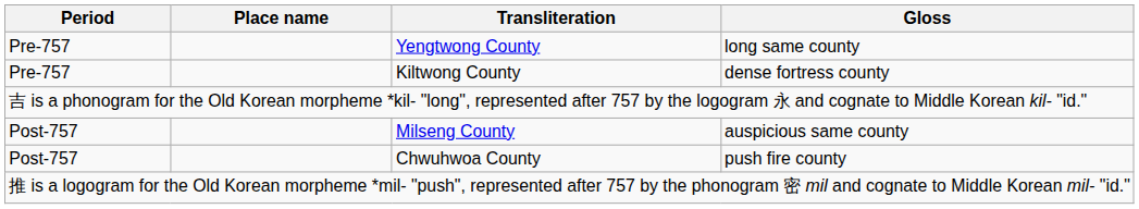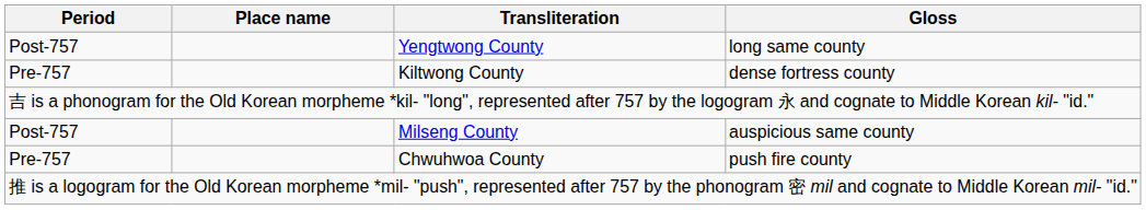 <table class="wikitable">
 <tr>
 <th>Period</th>
 <th>Place name</th>
 <th>Transliteration</th>
 <th>Gloss</th>
 </tr>
 <tr>
-<td>Pre-757</td>
+<td>Post-757</td>
 <td></td>
 <td><a href='#'>Yengtwong County</a></td>
 <td>long same county</td>
 </tr>
 <tr>
 <td>Pre-757</td>
 <td></td>
 <td>Kiltwong County</td>
 <td>dense fortress county</td>
 </tr>
 <tr>
 <td colspan="4">吉 is a phonogram for the Old Korean morpheme *kil- "long", represented after 757 by the logogram 永 and cognate to Middle Korean  <em>kil-</em> "id."</td>
 </tr>
 <tr>
 <td>Post-757</td>
 <td></td>
 <td><a href='#'>Milseng County</a></td>
 <td>auspicious same county</td>
 </tr>
 <tr>
-<td>Post-757</td>
+<td>Pre-757</td>
 <td></td>
 <td>Chwuhwoa County</td>
 <td>push fire county</td>
 </tr>
 <tr>
 <td colspan="4">推 is a logogram for the Old Korean morpheme *mil- "push", represented after 757 by the phonogram 密 <em>mil</em> and cognate to Middle Korean  <em>mil-</em> "id."</td>
 </tr>
 </table>
